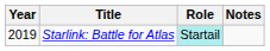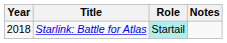 <table class="wikitable sortable">
 <tr>
 <th>Year</th>
 <th>Title</th>
 <th>Role</th>
 <th class="unsortable">Notes</th>
 </tr>
 <tr>
-<td>2019</td>
+<td>2018</td>
 <td data-sort-value="Adventures of Dudley the Dragon, The"><em><a href='#'>Starlink: Battle for Atlas</a></em></td>
 <td style="background: paleturquoise;">Startail</td>
 <td></td>
 </tr>
 </table>
